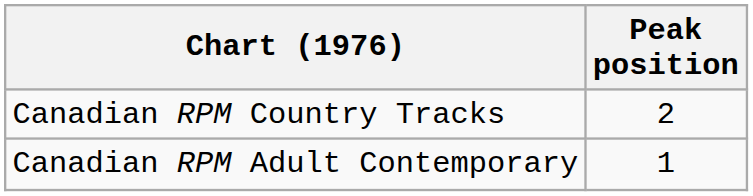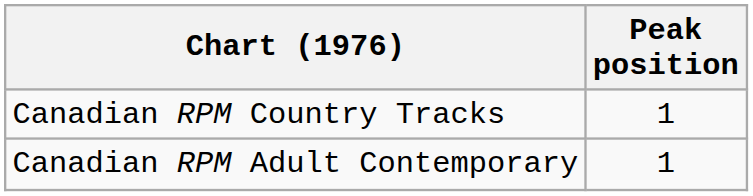 <table class="wikitable">
 <tr>
 <th align="left">Chart (1976)</th>
 <th align="center">Peak<br>position</th>
 </tr>
 <tr>
 <td align="left">Canadian <em>RPM</em> Country Tracks</td>
-<td align="center">2</td>
+<td align="center">1</td>
 </tr>
 <tr>
 <td align="left">Canadian <em>RPM</em> Adult Contemporary</td>
 <td align="center">1</td>
 </tr>
 </table>
